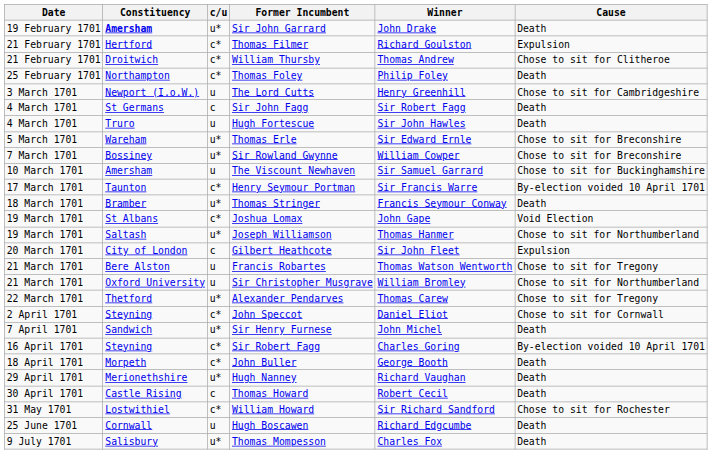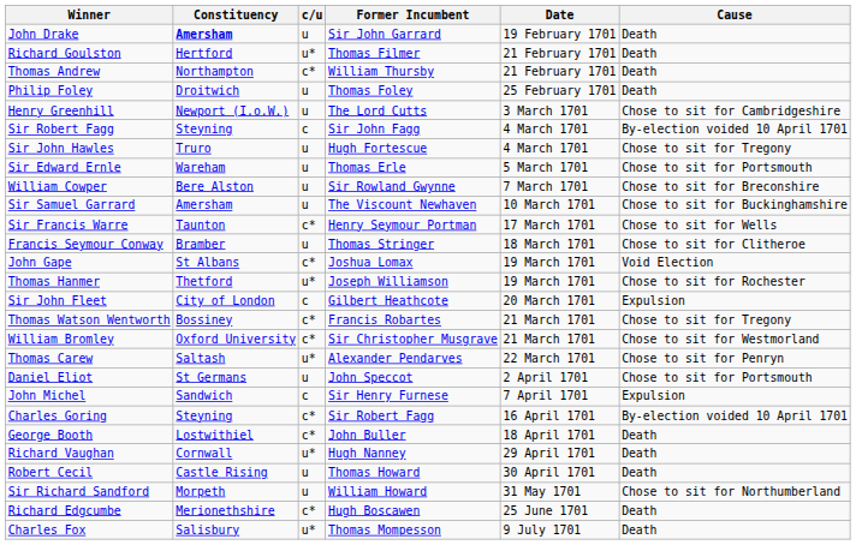 <table class="wikitable">
 <tr>
-<th>Date</th>
+<th>Winner</th>
 <th>Constituency</th>
 <th>c/u</th>
 <th>Former Incumbent</th>
-<th>Winner</th>
+<th>Date</th>
 <th>Cause</th>
 </tr>
 <tr>
+<td><a href='#'>John Drake</a></td>
+<td><strong><a href='#'>Amersham</a></strong></td>
+<td>u</td>
+<td><a href='#'>Sir John Garrard</a></td>
 <td>19 February 1701</td>
-<td><strong><a href='#'>Amersham</a></strong></td>
-<td>u*</td>
-<td><a href='#'>Sir John Garrard</a></td>
-<td><a href='#'>John Drake</a></td>
 <td>Death</td>
 </tr>
 <tr>
+<td><a href='#'>Richard Goulston</a></td>
+<td><a href='#'>Hertford</a></td>
+<td>u*</td>
+<td><a href='#'>Thomas Filmer</a></td>
 <td>21 February 1701</td>
-<td><a href='#'>Hertford</a></td>
+<td>Death</td>
+</tr>
+<tr>
+<td><a href='#'>Thomas Andrew</a></td>
+<td><a href='#'>Northampton</a></td>
 <td>c*</td>
-<td><a href='#'>Thomas Filmer</a></td>
-<td><a href='#'>Richard Goulston</a></td>
+<td><a href='#'>William Thursby</a></td>
+<td>21 February 1701</td>
+<td>Death</td>
+</tr>
+<tr>
+<td><a href='#'>Philip Foley</a></td>
+<td><a href='#'>Droitwich</a></td>
+<td>u</td>
+<td><a href='#'>Thomas Foley</a></td>
+<td>25 February 1701</td>
+<td>Death</td>
+</tr>
+<tr>
+<td><a href='#'>Henry Greenhill</a></td>
+<td><a href='#'>Newport (I.o.W.)</a></td>
+<td>u</td>
+<td><a href='#'>The Lord Cutts</a></td>
+<td>3 March 1701</td>
+<td>Chose to sit for Cambridgeshire</td>
+</tr>
+<tr>
+<td><a href='#'>Sir Robert Fagg</a></td>
+<td><a href='#'>Steyning</a></td>
+<td>c</td>
+<td><a href='#'>Sir John Fagg</a></td>
+<td>4 March 1701</td>
+<td>By-election voided 10 April 1701</td>
+</tr>
+<tr>
+<td><a href='#'>Sir John Hawles</a></td>
+<td><a href='#'>Truro</a></td>
+<td>u</td>
+<td><a href='#'>Hugh Fortescue</a></td>
+<td>4 March 1701</td>
+<td>Chose to sit for Tregony</td>
+</tr>
+<tr>
+<td><a href='#'>Sir Edward Ernle</a></td>
+<td><a href='#'>Wareham</a></td>
+<td>u</td>
+<td><a href='#'>Thomas Erle</a></td>
+<td>5 March 1701</td>
+<td>Chose to sit for Portsmouth</td>
+</tr>
+<tr>
+<td><a href='#'>William Cowper</a></td>
+<td><a href='#'>Bere Alston</a></td>
+<td>u</td>
+<td><a href='#'>Sir Rowland Gwynne</a></td>
+<td>7 March 1701</td>
+<td>Chose to sit for Breconshire</td>
+</tr>
+<tr>
+<td><a href='#'>Sir Samuel Garrard</a></td>
+<td><a href='#'>Amersham</a></td>
+<td>u</td>
+<td><a href='#'>The Viscount Newhaven</a></td>
+<td>10 March 1701</td>
+<td>Chose to sit for Buckinghamshire</td>
+</tr>
+<tr>
+<td><a href='#'>Sir Francis Warre</a></td>
+<td><a href='#'>Taunton</a></td>
+<td>c*</td>
+<td><a href='#'>Henry Seymour Portman</a></td>
+<td>17 March 1701</td>
+<td>Chose to sit for Wells</td>
+</tr>
+<tr>
+<td><a href='#'>Francis Seymour Conway</a></td>
+<td><a href='#'>Bramber</a></td>
+<td>u</td>
+<td><a href='#'>Thomas Stringer</a></td>
+<td>18 March 1701</td>
+<td>Chose to sit for Clitheroe</td>
+</tr>
+<tr>
+<td><a href='#'>John Gape</a></td>
+<td><a href='#'>St Albans</a></td>
+<td>c*</td>
+<td><a href='#'>Joshua Lomax</a></td>
+<td>19 March 1701</td>
+<td>Void Election</td>
+</tr>
+<tr>
+<td><a href='#'>Thomas Hanmer</a></td>
+<td><a href='#'>Thetford</a></td>
+<td>u*</td>
+<td><a href='#'>Joseph Williamson</a></td>
+<td>19 March 1701</td>
+<td>Chose to sit for Rochester</td>
+</tr>
+<tr>
+<td><a href='#'>Sir John Fleet</a></td>
+<td><a href='#'>City of London</a></td>
+<td>c</td>
+<td><a href='#'>Gilbert Heathcote</a></td>
+<td>20 March 1701</td>
 <td>Expulsion</td>
 </tr>
 <tr>
-<td>21 February 1701</td>
-<td><a href='#'>Droitwich</a></td>
+<td><a href='#'>Thomas Watson Wentworth</a></td>
+<td><a href='#'>Bossiney</a></td>
 <td>c*</td>
-<td><a href='#'>William Thursby</a></td>
-<td><a href='#'>Thomas Andrew</a></td>
-<td>Chose to sit for Clitheroe</td>
+<td><a href='#'>Francis Robartes</a></td>
+<td>21 March 1701</td>
+<td>Chose to sit for Tregony</td>
 </tr>
 <tr>
-<td>25 February 1701</td>
-<td><a href='#'>Northampton</a></td>
+<td><a href='#'>William Bromley</a></td>
+<td><a href='#'>Oxford University</a></td>
 <td>c*</td>
-<td><a href='#'>Thomas Foley</a></td>
-<td><a href='#'>Philip Foley</a></td>
+<td><a href='#'>Sir Christopher Musgrave</a></td>
+<td>21 March 1701</td>
+<td>Chose to sit for Westmorland</td>
+</tr>
+<tr>
+<td><a href='#'>Thomas Carew</a></td>
+<td><a href='#'>Saltash</a></td>
+<td>u*</td>
+<td><a href='#'>Alexander Pendarves</a></td>
+<td>22 March 1701</td>
+<td>Chose to sit for Penryn</td>
+</tr>
+<tr>
+<td><a href='#'>Daniel Eliot</a></td>
+<td><a href='#'>St Germans</a></td>
+<td>u</td>
+<td><a href='#'>John Speccot</a></td>
+<td>2 April 1701</td>
+<td>Chose to sit for Portsmouth</td>
+</tr>
+<tr>
+<td><a href='#'>John Michel</a></td>
+<td><a href='#'>Sandwich</a></td>
+<td>c</td>
+<td><a href='#'>Sir Henry Furnese</a></td>
+<td>7 April 1701</td>
+<td>Expulsion</td>
+</tr>
+<tr>
+<td><a href='#'>Charles Goring</a></td>
+<td><a href='#'>Steyning</a></td>
+<td>c*</td>
+<td><a href='#'>Sir Robert Fagg</a></td>
+<td>16 April 1701</td>
+<td>By-election voided 10 April 1701</td>
+</tr>
+<tr>
+<td><a href='#'>George Booth</a></td>
+<td><a href='#'>Lostwithiel</a></td>
+<td>c*</td>
+<td><a href='#'>John Buller</a></td>
+<td>18 April 1701</td>
 <td>Death</td>
 </tr>
 <tr>
-<td>3 March 1701</td>
-<td><a href='#'>Newport (I.o.W.)</a></td>
-<td>u</td>
-<td><a href='#'>The Lord Cutts</a></td>
-<td><a href='#'>Henry Greenhill</a></td>
-<td>Chose to sit for Cambridgeshire</td>
-</tr>
-<tr>
-<td>4 March 1701</td>
-<td><a href='#'>St Germans</a></td>
-<td>c</td>
-<td><a href='#'>Sir John Fagg</a></td>
-<td><a href='#'>Sir Robert Fagg</a></td>
+<td><a href='#'>Richard Vaughan</a></td>
+<td><a href='#'>Cornwall</a></td>
+<td>u*</td>
+<td><a href='#'>Hugh Nanney</a></td>
+<td>29 April 1701</td>
 <td>Death</td>
 </tr>
 <tr>
-<td>4 March 1701</td>
-<td><a href='#'>Truro</a></td>
+<td><a href='#'>Robert Cecil</a></td>
+<td><a href='#'>Castle Rising</a></td>
 <td>u</td>
-<td><a href='#'>Hugh Fortescue</a></td>
-<td><a href='#'>Sir John Hawles</a></td>
+<td><a href='#'>Thomas Howard</a></td>
+<td>30 April 1701</td>
 <td>Death</td>
 </tr>
 <tr>
-<td>5 March 1701</td>
-<td><a href='#'>Wareham</a></td>
-<td>u*</td>
-<td><a href='#'>Thomas Erle</a></td>
-<td><a href='#'>Sir Edward Ernle</a></td>
-<td>Chose to sit for Breconshire</td>
+<td><a href='#'>Sir Richard Sandford</a></td>
+<td><a href='#'>Morpeth</a></td>
+<td>u</td>
+<td><a href='#'>William Howard</a></td>
+<td>31 May 1701</td>
+<td>Chose to sit for Northumberland</td>
 </tr>
 <tr>
-<td>7 March 1701</td>
-<td><a href='#'>Bossiney</a></td>
-<td>u*</td>
-<td><a href='#'>Sir Rowland Gwynne</a></td>
-<td><a href='#'>William Cowper</a></td>
-<td>Chose to sit for Breconshire</td>
-</tr>
-<tr>
-<td>10 March 1701</td>
-<td><a href='#'>Amersham</a></td>
-<td>u</td>
-<td><a href='#'>The Viscount Newhaven</a></td>
-<td><a href='#'>Sir Samuel Garrard</a></td>
-<td>Chose to sit for Buckinghamshire</td>
-</tr>
-<tr>
-<td>17 March 1701</td>
-<td><a href='#'>Taunton</a></td>
+<td><a href='#'>Richard Edgcumbe</a></td>
+<td><a href='#'>Merionethshire</a></td>
 <td>c*</td>
-<td><a href='#'>Henry Seymour Portman</a></td>
-<td><a href='#'>Sir Francis Warre</a></td>
-<td>By-election voided 10 April 1701</td>
-</tr>
-<tr>
-<td>18 March 1701</td>
-<td><a href='#'>Bramber</a></td>
-<td>u*</td>
-<td><a href='#'>Thomas Stringer</a></td>
-<td><a href='#'>Francis Seymour Conway</a></td>
+<td><a href='#'>Hugh Boscawen</a></td>
+<td>25 June 1701</td>
 <td>Death</td>
 </tr>
 <tr>
-<td>19 March 1701</td>
-<td><a href='#'>St Albans</a></td>
-<td>c*</td>
-<td><a href='#'>Joshua Lomax</a></td>
-<td><a href='#'>John Gape</a></td>
-<td>Void Election</td>
-</tr>
-<tr>
-<td>19 March 1701</td>
-<td><a href='#'>Saltash</a></td>
-<td>u*</td>
-<td><a href='#'>Joseph Williamson</a></td>
-<td><a href='#'>Thomas Hanmer</a></td>
-<td>Chose to sit for Northumberland</td>
-</tr>
-<tr>
-<td>20 March 1701</td>
-<td><a href='#'>City of London</a></td>
-<td>c</td>
-<td><a href='#'>Gilbert Heathcote</a></td>
-<td><a href='#'>Sir John Fleet</a></td>
-<td>Expulsion</td>
-</tr>
-<tr>
-<td>21 March 1701</td>
-<td><a href='#'>Bere Alston</a></td>
-<td>u</td>
-<td><a href='#'>Francis Robartes</a></td>
-<td><a href='#'>Thomas Watson Wentworth</a></td>
-<td>Chose to sit for Tregony</td>
-</tr>
-<tr>
-<td>21 March 1701</td>
-<td><a href='#'>Oxford University</a></td>
-<td>u</td>
-<td><a href='#'>Sir Christopher Musgrave</a></td>
-<td><a href='#'>William Bromley</a></td>
-<td>Chose to sit for Northumberland</td>
-</tr>
-<tr>
-<td>22 March 1701</td>
-<td><a href='#'>Thetford</a></td>
-<td>u*</td>
-<td><a href='#'>Alexander Pendarves</a></td>
-<td><a href='#'>Thomas Carew</a></td>
-<td>Chose to sit for Tregony</td>
-</tr>
-<tr>
-<td>2 April 1701</td>
-<td><a href='#'>Steyning</a></td>
-<td>c*</td>
-<td><a href='#'>John Speccot</a></td>
-<td><a href='#'>Daniel Eliot</a></td>
-<td>Chose to sit for Cornwall</td>
-</tr>
-<tr>
-<td>7 April 1701</td>
-<td><a href='#'>Sandwich</a></td>
-<td>u*</td>
-<td><a href='#'>Sir Henry Furnese</a></td>
-<td><a href='#'>John Michel</a></td>
-<td>Death</td>
-</tr>
-<tr>
-<td>16 April 1701</td>
-<td><a href='#'>Steyning</a></td>
-<td>c*</td>
-<td><a href='#'>Sir Robert Fagg</a></td>
-<td><a href='#'>Charles Goring</a></td>
-<td>By-election voided 10 April 1701</td>
-</tr>
-<tr>
-<td>18 April 1701</td>
-<td><a href='#'>Morpeth</a></td>
-<td>c*</td>
-<td><a href='#'>John Buller</a></td>
-<td><a href='#'>George Booth</a></td>
-<td>Death</td>
-</tr>
-<tr>
-<td>29 April 1701</td>
-<td><a href='#'>Merionethshire</a></td>
-<td>u*</td>
-<td><a href='#'>Hugh Nanney</a></td>
-<td><a href='#'>Richard Vaughan</a></td>
-<td>Death</td>
-</tr>
-<tr>
-<td>30 April 1701</td>
-<td><a href='#'>Castle Rising</a></td>
-<td>c</td>
-<td><a href='#'>Thomas Howard</a></td>
-<td><a href='#'>Robert Cecil</a></td>
-<td>Death</td>
-</tr>
-<tr>
-<td>31 May 1701</td>
-<td><a href='#'>Lostwithiel</a></td>
-<td>c*</td>
-<td><a href='#'>William Howard</a></td>
-<td><a href='#'>Sir Richard Sandford</a></td>
-<td>Chose to sit for Rochester</td>
-</tr>
-<tr>
-<td>25 June 1701</td>
-<td><a href='#'>Cornwall</a></td>
-<td>u</td>
-<td><a href='#'>Hugh Boscawen</a></td>
-<td><a href='#'>Richard Edgcumbe</a></td>
-<td>Death</td>
-</tr>
-<tr>
-<td>9 July 1701</td>
+<td><a href='#'>Charles Fox</a></td>
 <td><a href='#'>Salisbury</a></td>
 <td>u*</td>
 <td><a href='#'>Thomas Mompesson</a></td>
-<td><a href='#'>Charles Fox</a></td>
+<td>9 July 1701</td>
 <td>Death</td>
 </tr>
 </table>
